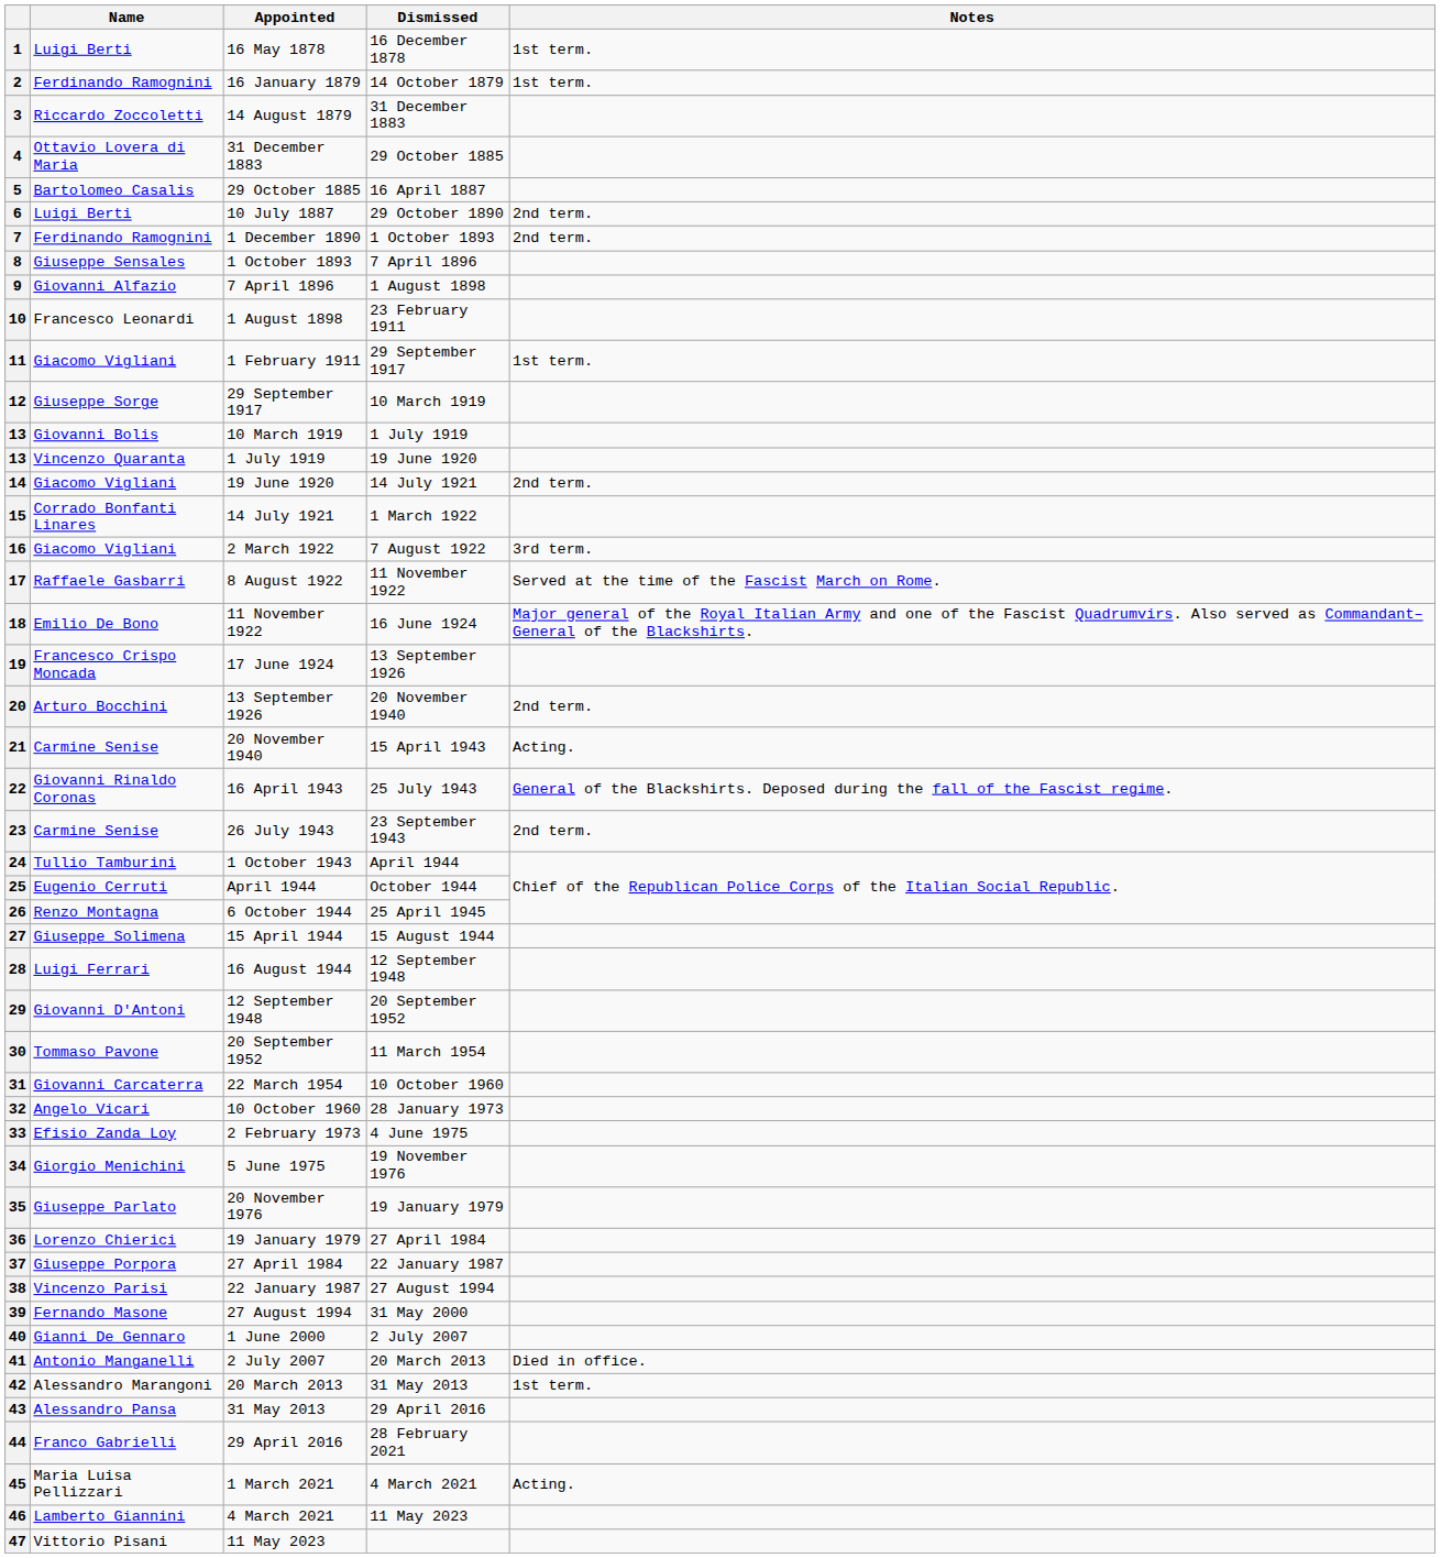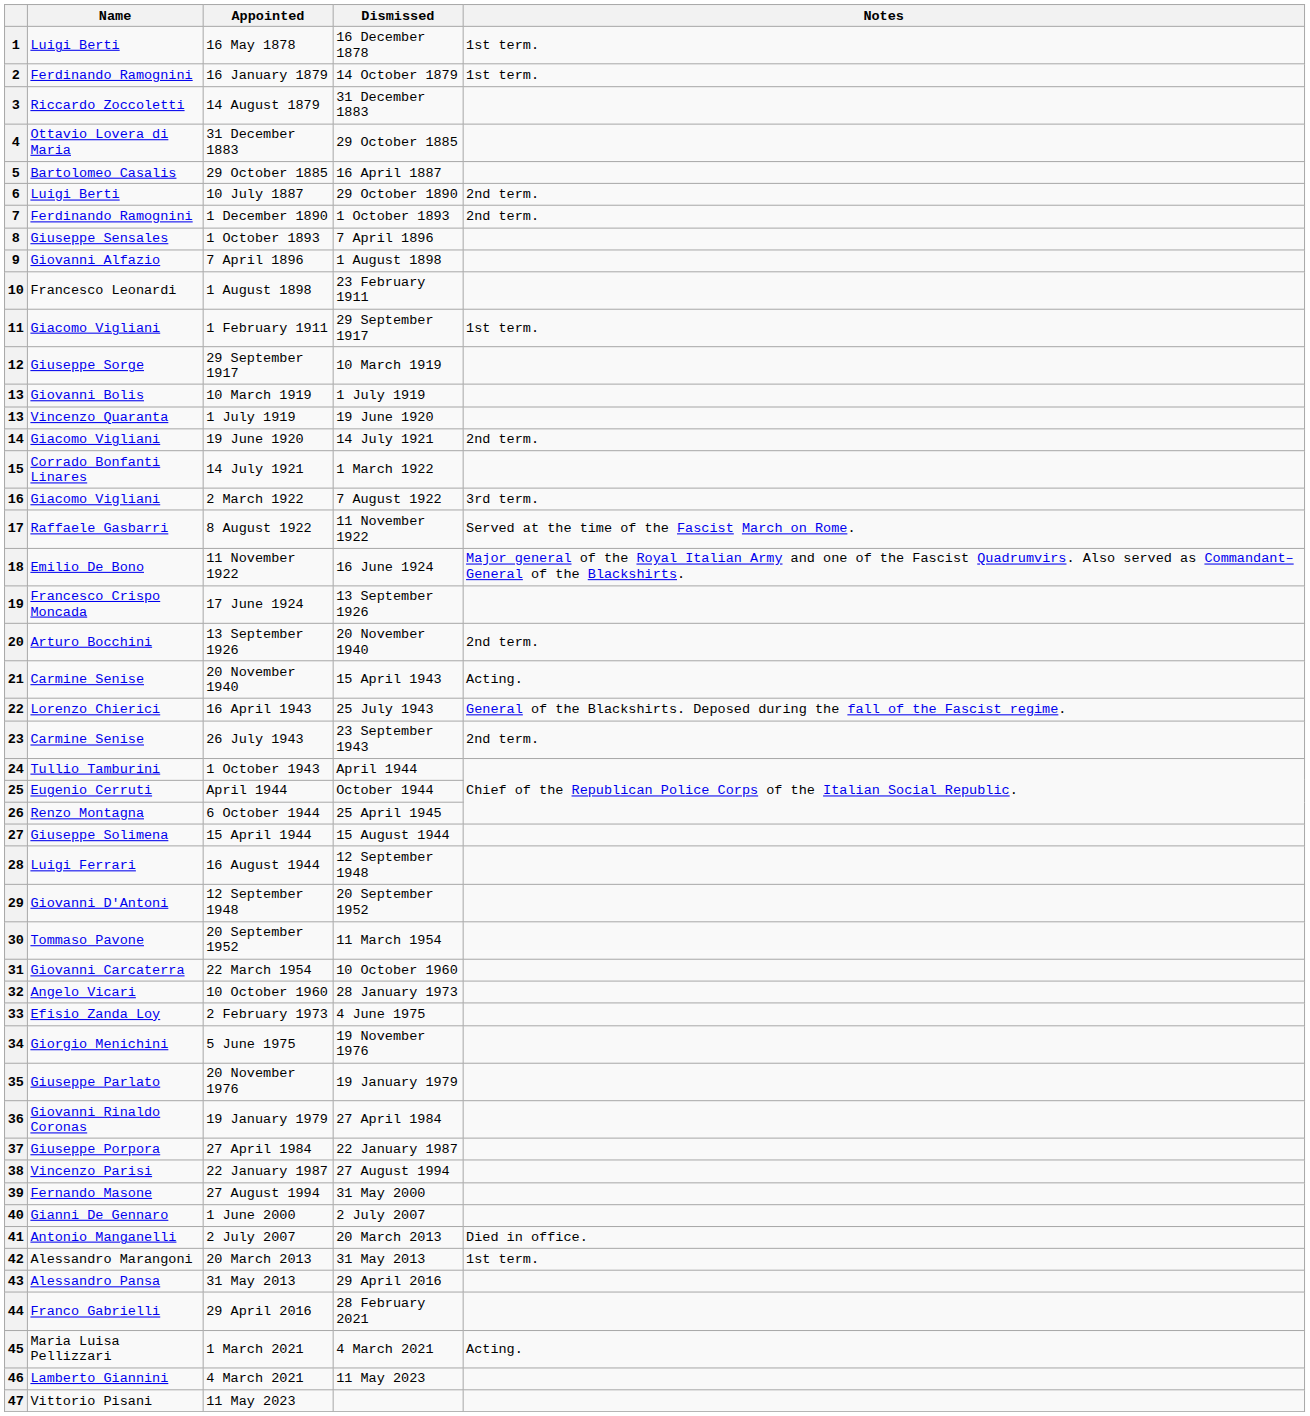 <table class="wikitable">
 <tr>
 <th></th>
 <th>Name</th>
 <th>Appointed</th>
 <th>Dismissed</th>
 <th>Notes</th>
 </tr>
 <tr>
 <th>1</th>
 <td><a href='#'>Luigi Berti</a></td>
 <td>16 May 1878</td>
 <td>16 December 1878</td>
 <td>1st term.</td>
 </tr>
 <tr>
 <th>2</th>
 <td><a href='#'>Ferdinando Ramognini</a></td>
 <td>16 January 1879</td>
 <td>14 October 1879</td>
 <td>1st term.</td>
 </tr>
 <tr>
 <th>3</th>
 <td><a href='#'>Riccardo Zoccoletti</a></td>
 <td>14 August 1879</td>
 <td>31 December 1883</td>
 <td></td>
 </tr>
 <tr>
 <th>4</th>
 <td><a href='#'>Ottavio Lovera di Maria</a></td>
 <td>31 December 1883</td>
 <td>29 October 1885</td>
 <td></td>
 </tr>
 <tr>
 <th>5</th>
 <td><a href='#'>Bartolomeo Casalis</a></td>
 <td>29 October 1885</td>
 <td>16 April 1887</td>
 <td></td>
 </tr>
 <tr>
 <th>6</th>
 <td><a href='#'>Luigi Berti</a></td>
 <td>10 July 1887</td>
 <td>29 October 1890</td>
 <td>2nd term.</td>
 </tr>
 <tr>
 <th>7</th>
 <td><a href='#'>Ferdinando Ramognini</a></td>
 <td>1 December 1890</td>
 <td>1 October 1893</td>
 <td>2nd term.</td>
 </tr>
 <tr>
 <th>8</th>
 <td><a href='#'>Giuseppe Sensales</a></td>
 <td>1 October 1893</td>
 <td>7 April 1896</td>
 <td></td>
 </tr>
 <tr>
 <th>9</th>
 <td><a href='#'>Giovanni Alfazio</a></td>
 <td>7 April 1896</td>
 <td>1 August 1898</td>
 <td></td>
 </tr>
 <tr>
 <th>10</th>
 <td>Francesco Leonardi</td>
 <td>1 August 1898</td>
 <td>23 February 1911</td>
 <td></td>
 </tr>
 <tr>
 <th>11</th>
 <td><a href='#'>Giacomo Vigliani</a></td>
 <td>1 February 1911</td>
 <td>29 September 1917</td>
 <td>1st term.</td>
 </tr>
 <tr>
 <th>12</th>
 <td><a href='#'>Giuseppe Sorge</a></td>
 <td>29 September 1917</td>
 <td>10 March 1919</td>
 <td></td>
 </tr>
 <tr>
 <th>13</th>
 <td><a href='#'>Giovanni Bolis</a></td>
 <td>10 March 1919</td>
 <td>1 July 1919</td>
 <td></td>
 </tr>
 <tr>
 <th>13</th>
 <td><a href='#'>Vincenzo Quaranta</a></td>
 <td>1 July 1919</td>
 <td>19 June 1920</td>
 <td></td>
 </tr>
 <tr>
 <th>14</th>
 <td><a href='#'>Giacomo Vigliani</a></td>
 <td>19 June 1920</td>
 <td>14 July 1921</td>
 <td>2nd term.</td>
 </tr>
 <tr>
 <th>15</th>
 <td><a href='#'>Corrado Bonfanti Linares</a></td>
 <td>14 July 1921</td>
 <td>1 March 1922</td>
 <td></td>
 </tr>
 <tr>
 <th>16</th>
 <td><a href='#'>Giacomo Vigliani</a></td>
 <td>2 March 1922</td>
 <td>7 August 1922</td>
 <td>3rd term.</td>
 </tr>
 <tr>
 <th>17</th>
 <td><a href='#'>Raffaele Gasbarri</a></td>
 <td>8 August 1922</td>
 <td>11 November 1922</td>
 <td>Served at the time of the <a href='#'>Fascist</a> <a href='#'>March on Rome</a>.</td>
 </tr>
 <tr>
 <th>18</th>
 <td><a href='#'>Emilio De Bono</a></td>
 <td>11 November 1922</td>
 <td>16 June 1924</td>
 <td><a href='#'>Major general</a> of the <a href='#'>Royal Italian Army</a> and one of the Fascist <a href='#'>Quadrumvirs</a>. Also served as <a href='#'>Commandant–General</a> of the <a href='#'>Blackshirts</a>.</td>
 </tr>
 <tr>
 <th>19</th>
 <td><a href='#'>Francesco Crispo Moncada</a></td>
 <td>17 June 1924</td>
 <td>13 September 1926</td>
 <td></td>
 </tr>
 <tr>
 <th>20</th>
 <td><a href='#'>Arturo Bocchini</a></td>
 <td>13 September 1926</td>
 <td>20 November 1940</td>
 <td>2nd term.</td>
 </tr>
 <tr>
 <th>21</th>
 <td><a href='#'>Carmine Senise</a></td>
 <td>20 November 1940</td>
 <td>15 April 1943</td>
 <td>Acting.</td>
 </tr>
 <tr>
 <th>22</th>
-<td><a href='#'>Giovanni Rinaldo Coronas</a></td>
+<td><a href='#'>Lorenzo Chierici</a></td>
 <td>16 April 1943</td>
 <td>25 July 1943</td>
 <td><a href='#'>General</a> of the Blackshirts. Deposed during the <a href='#'>fall of the Fascist regime</a>.</td>
 </tr>
 <tr>
 <th>23</th>
 <td><a href='#'>Carmine Senise</a></td>
 <td>26 July 1943</td>
 <td>23 September 1943</td>
 <td>2nd term.</td>
 </tr>
 <tr>
 <th>24</th>
 <td><a href='#'>Tullio Tamburini</a></td>
 <td>1 October 1943</td>
 <td>April 1944</td>
 <td rowspan="3">Chief of the <a href='#'>Republican Police Corps</a> of the <a href='#'>Italian Social Republic</a>.</td>
 </tr>
 <tr>
 <th>25</th>
 <td><a href='#'>Eugenio Cerruti</a></td>
 <td>April 1944</td>
 <td>October 1944</td>
 </tr>
 <tr>
 <th>26</th>
 <td><a href='#'>Renzo Montagna</a></td>
 <td>6 October 1944</td>
 <td>25 April 1945</td>
 </tr>
 <tr>
 <th>27</th>
 <td><a href='#'>Giuseppe Solimena</a></td>
 <td>15 April 1944</td>
 <td>15 August 1944</td>
 <td></td>
 </tr>
 <tr>
 <th>28</th>
 <td><a href='#'>Luigi Ferrari</a></td>
 <td>16 August 1944</td>
 <td>12 September 1948</td>
 <td></td>
 </tr>
 <tr>
 <th>29</th>
 <td><a href='#'>Giovanni D'Antoni</a></td>
 <td>12 September 1948</td>
 <td>20 September 1952</td>
 <td></td>
 </tr>
 <tr>
 <th>30</th>
 <td><a href='#'>Tommaso Pavone</a></td>
 <td>20 September 1952</td>
 <td>11 March 1954</td>
 <td></td>
 </tr>
 <tr>
 <th>31</th>
 <td><a href='#'>Giovanni Carcaterra</a></td>
 <td>22 March 1954</td>
 <td>10 October 1960</td>
 <td></td>
 </tr>
 <tr>
 <th>32</th>
 <td><a href='#'>Angelo Vicari</a></td>
 <td>10 October 1960</td>
 <td>28 January 1973</td>
 <td></td>
 </tr>
 <tr>
 <th>33</th>
 <td><a href='#'>Efisio Zanda Loy</a></td>
 <td>2 February 1973</td>
 <td>4 June 1975</td>
 <td></td>
 </tr>
 <tr>
 <th>34</th>
 <td><a href='#'>Giorgio Menichini</a></td>
 <td>5 June 1975</td>
 <td>19 November 1976</td>
 <td></td>
 </tr>
 <tr>
 <th>35</th>
 <td><a href='#'>Giuseppe Parlato</a></td>
 <td>20 November 1976</td>
 <td>19 January 1979</td>
 <td></td>
 </tr>
 <tr>
 <th>36</th>
-<td><a href='#'>Lorenzo Chierici</a></td>
+<td><a href='#'>Giovanni Rinaldo Coronas</a></td>
 <td>19 January 1979</td>
 <td>27 April 1984</td>
 <td></td>
 </tr>
 <tr>
 <th>37</th>
 <td><a href='#'>Giuseppe Porpora</a></td>
 <td>27 April 1984</td>
 <td>22 January 1987</td>
 <td></td>
 </tr>
 <tr>
 <th>38</th>
 <td><a href='#'>Vincenzo Parisi</a></td>
 <td>22 January 1987</td>
 <td>27 August 1994</td>
 <td></td>
 </tr>
 <tr>
 <th>39</th>
 <td><a href='#'>Fernando Masone</a></td>
 <td>27 August 1994</td>
 <td>31 May 2000</td>
 <td></td>
 </tr>
 <tr>
 <th>40</th>
 <td><a href='#'>Gianni De Gennaro</a></td>
 <td>1 June 2000</td>
 <td>2 July 2007</td>
 <td></td>
 </tr>
 <tr>
 <th>41</th>
 <td><a href='#'>Antonio Manganelli</a></td>
 <td>2 July 2007</td>
 <td>20 March 2013</td>
 <td>Died in office.</td>
 </tr>
 <tr>
 <th>42</th>
 <td>Alessandro Marangoni</td>
 <td>20 March 2013</td>
 <td>31 May 2013</td>
 <td>1st term.</td>
 </tr>
 <tr>
 <th>43</th>
 <td><a href='#'>Alessandro Pansa</a></td>
 <td>31 May 2013</td>
 <td>29 April 2016</td>
 <td></td>
 </tr>
 <tr>
 <th>44</th>
 <td><a href='#'>Franco Gabrielli</a></td>
 <td>29 April 2016</td>
 <td>28 February 2021</td>
 <td></td>
 </tr>
 <tr>
 <th>45</th>
 <td>Maria Luisa Pellizzari</td>
 <td>1 March 2021</td>
 <td>4 March 2021</td>
 <td>Acting.</td>
 </tr>
 <tr>
 <th>46</th>
 <td><a href='#'>Lamberto Giannini</a></td>
 <td>4 March 2021</td>
 <td>11 May 2023</td>
 <td></td>
 </tr>
 <tr>
 <th>47</th>
 <td>Vittorio Pisani</td>
 <td>11 May 2023</td>
 <td></td>
 <td></td>
 </tr>
 </table>
